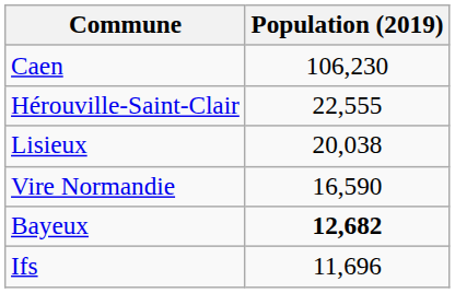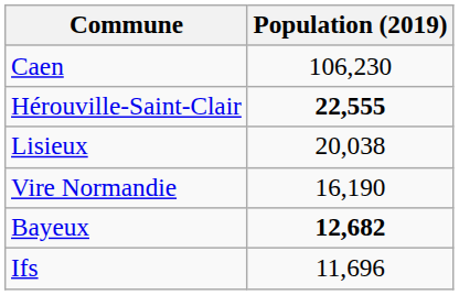 <table class=wikitable>
 <tr>
 <th>Commune</th>
 <th>Population (2019)</th>
 </tr>
 <tr>
 <td><a href='#'>Caen</a></td>
 <td style="text-align: center;">106,230</td>
 </tr>
 <tr>
 <td><a href='#'>Hérouville-Saint-Clair</a></td>
-<td style="text-align: center;">22,555</td>
+<td style="text-align: center;"><strong>22,555</strong></td>
 </tr>
 <tr>
 <td><a href='#'>Lisieux</a></td>
 <td style="text-align: center;">20,038</td>
 </tr>
 <tr>
 <td><a href='#'>Vire Normandie</a></td>
-<td style="text-align: center;">16,590</td>
+<td style="text-align: center;">16,190</td>
 </tr>
 <tr>
 <td><a href='#'>Bayeux</a></td>
 <td style="text-align: center;"><strong>12,682</strong></td>
 </tr>
 <tr>
 <td><a href='#'>Ifs</a></td>
 <td style="text-align: center;">11,696</td>
 </tr>
 </table>
